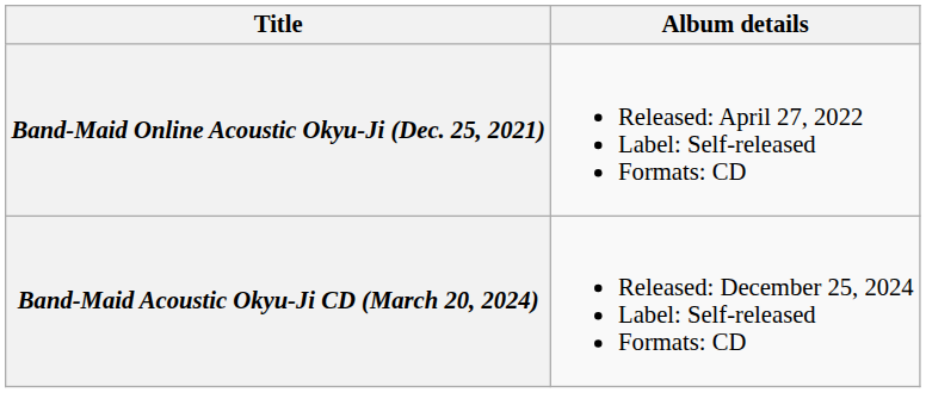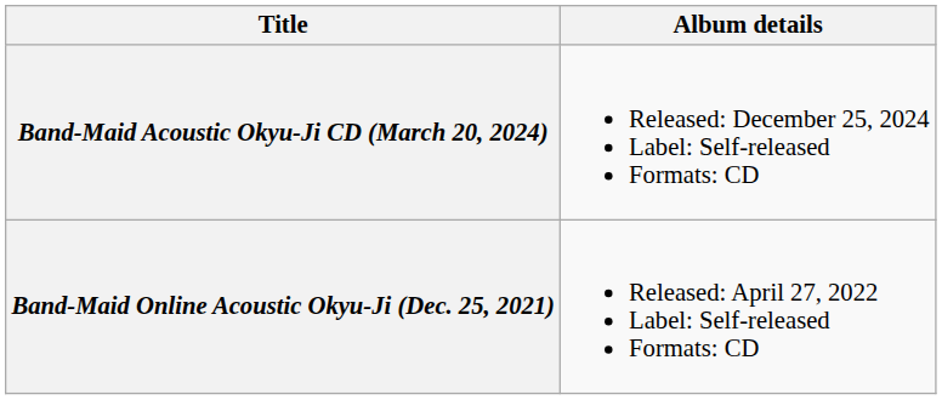 <table class="wikitable plainrowheaders">
 <tr>
 <th scope="col">Title</th>
 <th scope="col">Album details</th>
 </tr>
 <tr>
+<th scope="row"><em>Band-Maid Acoustic Okyu-Ji CD (March 20, 2024)</em></th>
+<td><br><ul><li>Released: December 25, 2024</li><li>Label: Self-released</li><li>Formats: CD</li></ul></td>
+</tr>
+<tr>
 <th scope="row"><em>Band-Maid Online Acoustic Okyu-Ji (Dec. 25, 2021)</em></th>
 <td><br><ul><li>Released: April 27, 2022</li><li>Label: Self-released</li><li>Formats: CD</li></ul></td>
 </tr>
-<tr>
-<th scope="row"><em>Band-Maid Acoustic Okyu-Ji CD (March 20, 2024)</em></th>
-<td><br><ul><li>Released: December 25, 2024</li><li>Label: Self-released</li><li>Formats: CD</li></ul></td>
-</tr>
 </table>
